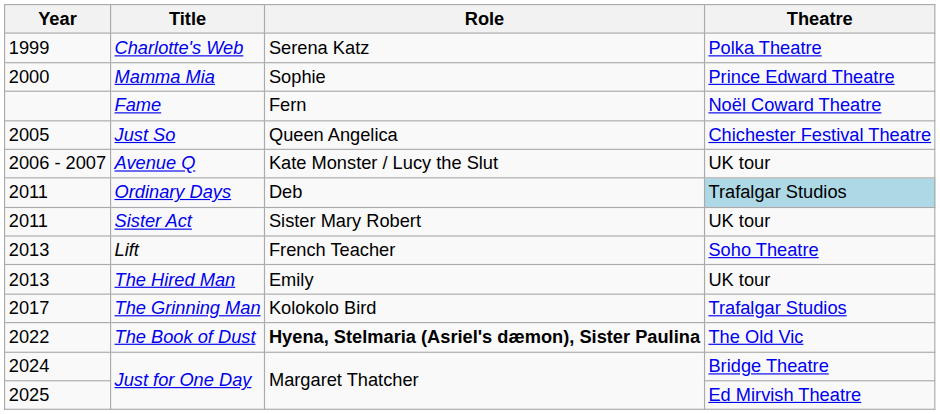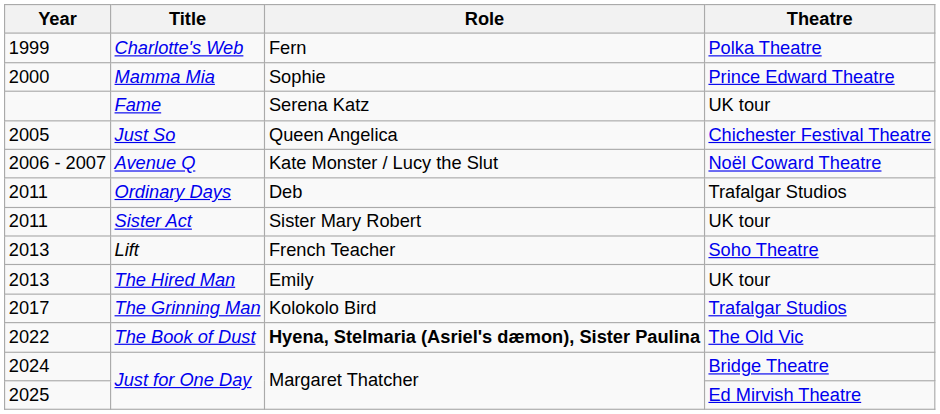 <table class="wikitable">
 <tr>
 <th>Year</th>
 <th>Title</th>
 <th>Role</th>
 <th>Theatre</th>
 </tr>
 <tr>
 <td>1999</td>
 <td><em><a href='#'>Charlotte's Web</a></em></td>
-<td>Serena Katz</td>
+<td>Fern</td>
 <td><a href='#'>Polka Theatre</a></td>
 </tr>
 <tr>
 <td>2000</td>
 <td><em><a href='#'>Mamma Mia</a></em></td>
 <td>Sophie</td>
 <td><a href='#'>Prince Edward Theatre</a></td>
 </tr>
 <tr>
 <td></td>
 <td><em><a href='#'>Fame</a></em></td>
-<td>Fern</td>
-<td><a href='#'>Noël Coward Theatre</a></td>
+<td>Serena Katz</td>
+<td>UK tour</td>
 </tr>
 <tr>
 <td>2005</td>
 <td><em><a href='#'>Just So</a></em></td>
 <td>Queen Angelica</td>
 <td><a href='#'>Chichester Festival Theatre</a></td>
 </tr>
 <tr>
 <td>2006 - 2007</td>
 <td><em><a href='#'>Avenue Q</a></em></td>
 <td>Kate Monster / Lucy the Slut</td>
-<td>UK tour</td>
+<td><a href='#'>Noël Coward Theatre</a></td>
 </tr>
 <tr>
 <td>2011</td>
 <td><em><a href='#'>Ordinary Days</a></em></td>
 <td>Deb</td>
-<td style="background: lightblue;">Trafalgar Studios</td>
+<td>Trafalgar Studios</td>
 </tr>
 <tr>
 <td>2011</td>
 <td><em><a href='#'>Sister Act</a></em></td>
 <td>Sister Mary Robert</td>
 <td>UK tour</td>
 </tr>
 <tr>
 <td>2013</td>
 <td><em>Lift</em></td>
 <td>French Teacher</td>
 <td><a href='#'>Soho Theatre</a></td>
 </tr>
 <tr>
 <td>2013</td>
 <td><em><a href='#'>The Hired Man</a></em></td>
 <td>Emily</td>
 <td>UK tour</td>
 </tr>
 <tr>
 <td>2017</td>
 <td><em><a href='#'>The Grinning Man</a></em></td>
 <td>Kolokolo Bird</td>
 <td><a href='#'>Trafalgar Studios</a></td>
 </tr>
 <tr>
 <td>2022</td>
 <td><em><a href='#'>The Book of Dust</a></em></td>
 <td><strong>Hyena, Stelmaria (Asriel's dæmon), Sister Paulina</strong></td>
 <td><a href='#'>The Old Vic</a></td>
 </tr>
 <tr>
 <td>2024</td>
 <td rowspan="2"><em><a href='#'>Just for One Day</a></em></td>
 <td rowspan="2">Margaret Thatcher</td>
 <td><a href='#'>Bridge Theatre</a></td>
 </tr>
 <tr>
 <td>2025</td>
 <td><a href='#'>Ed Mirvish Theatre</a></td>
 </tr>
 </table>
